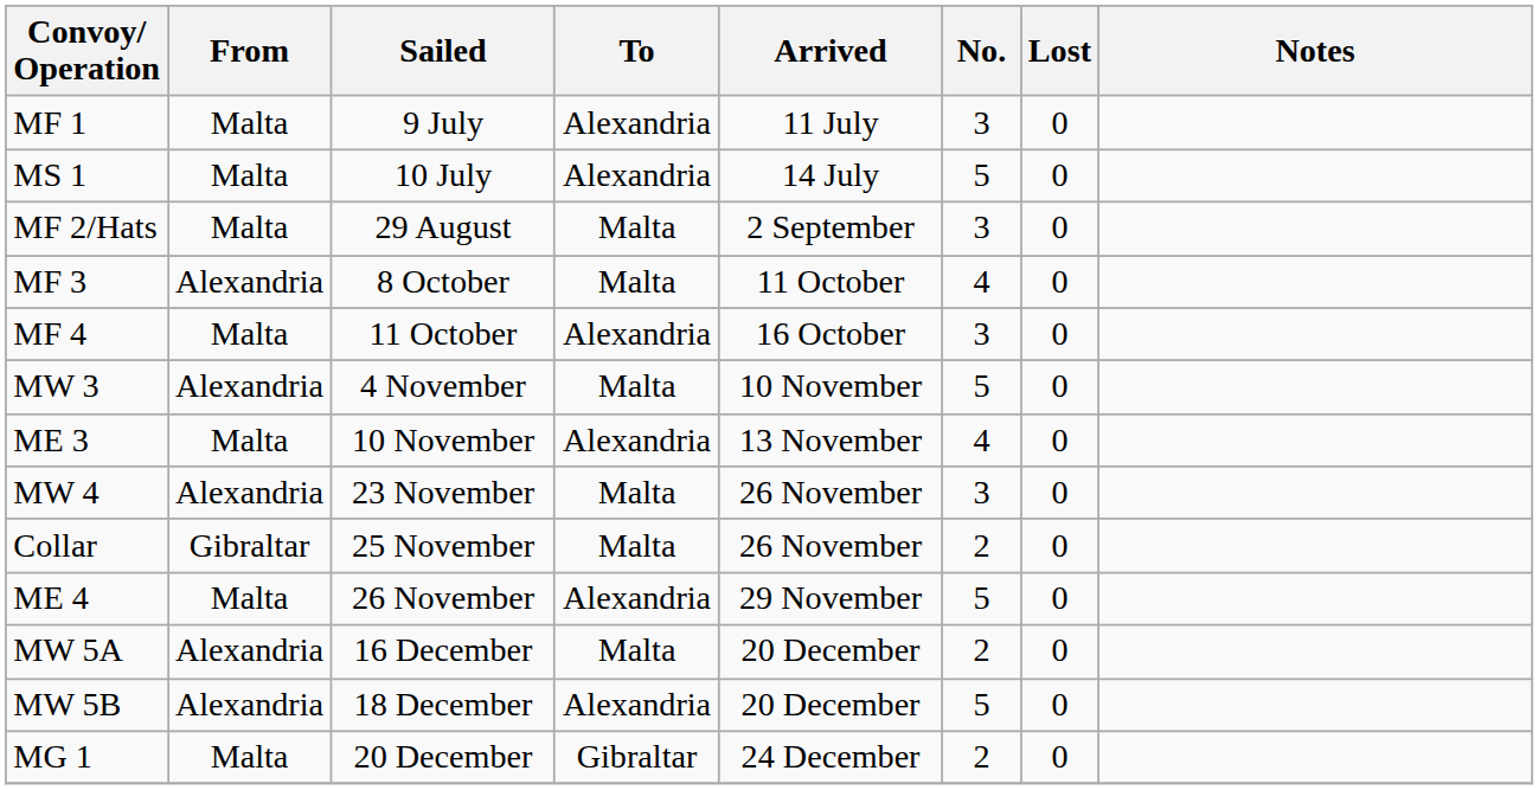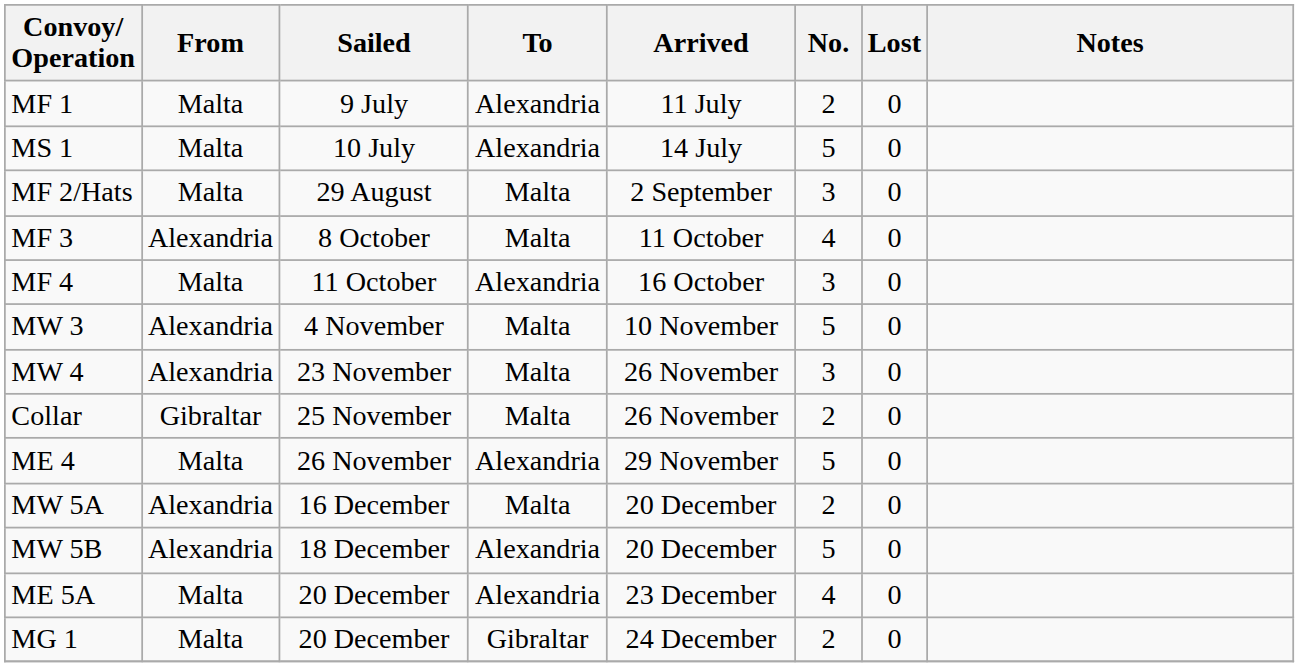 <table class="wikitable sortable">
 <tr>
 <th scope="col" width="30px">Convoy/<br>Operation</th>
 <th scope="col" width="60px">From</th>
 <th scope="col" width="100px">Sailed</th>
 <th scope="col" width="60px">To</th>
 <th scope="col" width="100px">Arrived</th>
 <th scope="col" width="30px">No.</th>
 <th scope="col" width="30px">Lost</th>
 <th scope="col" width="200px">Notes</th>
 </tr>
 <tr>
 <td align="left">MF 1</td>
 <td align="center">Malta</td>
 <td align="center">9 July</td>
 <td align="center">Alexandria</td>
 <td align="center">11 July</td>
-<td align="center">3</td>
+<td align="center">2</td>
 <td align="center">0</td>
 <td align="left"></td>
 </tr>
 <tr>
 <td align="left">MS 1</td>
 <td align="center">Malta</td>
 <td align="center">10 July</td>
 <td align="center">Alexandria</td>
 <td align="center">14 July</td>
 <td align="center">5</td>
 <td align="center">0</td>
 <td align="left"></td>
 </tr>
 <tr>
 <td align="left">MF 2/Hats</td>
 <td align="center">Malta</td>
 <td align="center">29 August</td>
 <td align="center">Malta</td>
 <td align="center">2 September</td>
 <td align="center">3</td>
 <td align="center">0</td>
 <td align="left"></td>
 </tr>
 <tr>
 <td align="left">MF 3</td>
 <td align="center">Alexandria</td>
 <td align="center">8 October</td>
 <td align="center">Malta</td>
 <td align="center">11 October</td>
 <td align="center">4</td>
 <td align="center">0</td>
 <td align="left"></td>
 </tr>
 <tr>
 <td align="left">MF 4</td>
 <td align="center">Malta</td>
 <td align="center">11 October</td>
 <td align="center">Alexandria</td>
 <td align="center">16 October</td>
 <td align="center">3</td>
 <td align="center">0</td>
 <td align="left"></td>
 </tr>
 <tr>
 <td align="left">MW 3</td>
 <td align="center">Alexandria</td>
 <td align="center">4 November</td>
 <td align="center">Malta</td>
 <td align="center">10 November</td>
 <td align="center">5</td>
 <td align="center">0</td>
 <td align="left"></td>
 </tr>
 <tr>
-<td align="left">ME 3</td>
-<td align="center">Malta</td>
-<td align="center">10 November</td>
-<td align="center">Alexandria</td>
-<td align="center">13 November</td>
-<td align="center">4</td>
-<td align="center">0</td>
-<td align="left"></td>
-</tr>
-<tr>
 <td align="left">MW 4</td>
 <td align="center">Alexandria</td>
 <td align="center">23 November</td>
 <td align="center">Malta</td>
 <td align="center">26 November</td>
 <td align="center">3</td>
 <td align="center">0</td>
 <td align="left"></td>
 </tr>
 <tr>
 <td align="left">Collar</td>
 <td align="center">Gibraltar</td>
 <td align="center">25 November</td>
 <td align="center">Malta</td>
 <td align="center">26 November</td>
 <td align="center">2</td>
 <td align="center">0</td>
 <td align="left"></td>
 </tr>
 <tr>
 <td align="left">ME 4</td>
 <td align="center">Malta</td>
 <td align="center">26 November</td>
 <td align="center">Alexandria</td>
 <td align="center">29 November</td>
 <td align="center">5</td>
 <td align="center">0</td>
 <td align="left"></td>
 </tr>
 <tr>
 <td align="left">MW 5A</td>
 <td align="center">Alexandria</td>
 <td align="center">16 December</td>
 <td align="center">Malta</td>
 <td align="center">20 December</td>
 <td align="center">2</td>
 <td align="center">0</td>
 <td align="left"></td>
 </tr>
 <tr>
 <td align="left">MW 5B</td>
 <td align="center">Alexandria</td>
 <td align="center">18 December</td>
 <td align="center">Alexandria</td>
 <td align="center">20 December</td>
 <td align="center">5</td>
 <td align="center">0</td>
 <td align="left"></td>
 </tr>
 <tr>
+<td align="left">ME 5A</td>
+<td align="center">Malta</td>
+<td align="center">20 December</td>
+<td align="center">Alexandria</td>
+<td align="center">23 December</td>
+<td align="center">4</td>
+<td align="center">0</td>
+<td align="left"></td>
+</tr>
+<tr>
 <td align="left">MG 1</td>
 <td align="center">Malta</td>
 <td align="center">20 December</td>
 <td align="center">Gibraltar</td>
 <td align="center">24 December</td>
 <td align="center">2</td>
 <td align="center">0</td>
 <td align="left"></td>
 </tr>
 <tr>
 </tr>
 </table>
